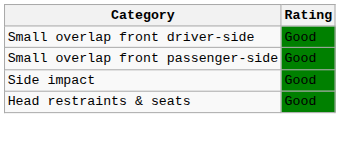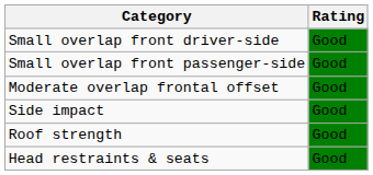 <table class="wikitable">
 <tr>
 <th>Category</th>
 <th>Rating</th>
 </tr>
 <tr>
 <td>Small overlap front driver-side</td>
 <td style="background: green">Good</td>
 </tr>
 <tr>
 <td>Small overlap front passenger-side</td>
 <td style="background: green">Good</td>
 </tr>
 <tr>
+<td>Moderate overlap frontal offset</td>
+<td style="background: green">Good</td>
+</tr>
+<tr>
 <td>Side impact</td>
+<td style="background: green">Good</td>
+</tr>
+<tr>
+<td>Roof strength</td>
 <td style="background: green">Good</td>
 </tr>
 <tr>
 <td>Head restraints & seats</td>
 <td style="background: green">Good</td>
 </tr>
 </table>
